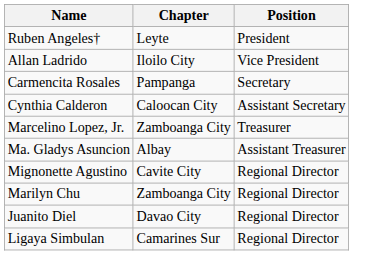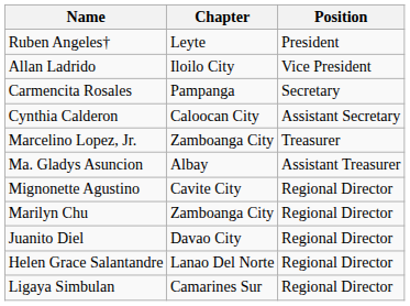 <table class="wikitable">
 <tr>
 <th>Name</th>
 <th>Chapter</th>
 <th>Position</th>
 </tr>
 <tr>
 <td>Ruben Angeles†</td>
 <td>Leyte</td>
 <td>President</td>
 </tr>
 <tr>
 <td>Allan Ladrido</td>
 <td>Iloilo City</td>
 <td>Vice President</td>
 </tr>
 <tr>
 <td>Carmencita Rosales</td>
 <td>Pampanga</td>
 <td>Secretary</td>
 </tr>
 <tr>
 <td>Cynthia Calderon</td>
 <td>Caloocan City</td>
 <td>Assistant Secretary</td>
 </tr>
 <tr>
 <td>Marcelino Lopez, Jr.</td>
 <td>Zamboanga City</td>
 <td>Treasurer</td>
 </tr>
 <tr>
 <td>Ma. Gladys Asuncion</td>
 <td>Albay</td>
 <td>Assistant Treasurer</td>
 </tr>
 <tr>
 <td>Mignonette Agustino</td>
 <td>Cavite City</td>
 <td>Regional Director</td>
 </tr>
 <tr>
 <td>Marilyn Chu</td>
 <td>Zamboanga City</td>
 <td>Regional Director</td>
 </tr>
 <tr>
 <td>Juanito Diel</td>
 <td>Davao City</td>
 <td>Regional Director</td>
 </tr>
 <tr>
+<td>Helen Grace Salantandre</td>
+<td>Lanao Del Norte</td>
+<td>Regional Director</td>
+</tr>
+<tr>
 <td>Ligaya Simbulan</td>
 <td>Camarines Sur</td>
 <td>Regional Director</td>
 </tr>
 </table>
